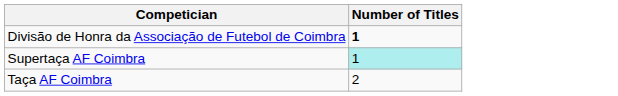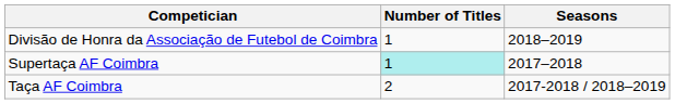 <table class="wikitable">
 <tr>
 <th>Competician</th>
 <th>Number of Titles</th>
+<th>Seasons</th>
 </tr>
 <tr>
 <td>Divisão de Honra da <a href='#'>Associação de Futebol de Coimbra</a></td>
-<td><strong>1</strong></td>
+<td>1</td>
+<td>2018–2019</td>
 </tr>
 <tr>
 <td>Supertaça <a href='#'>AF Coimbra</a></td>
 <td style="background: paleturquoise;">1</td>
+<td>2017–2018</td>
 </tr>
 <tr>
 <td>Taça <a href='#'>AF Coimbra</a></td>
 <td>2</td>
+<td>2017-2018 / 2018–2019</td>
 </tr>
 </table>
